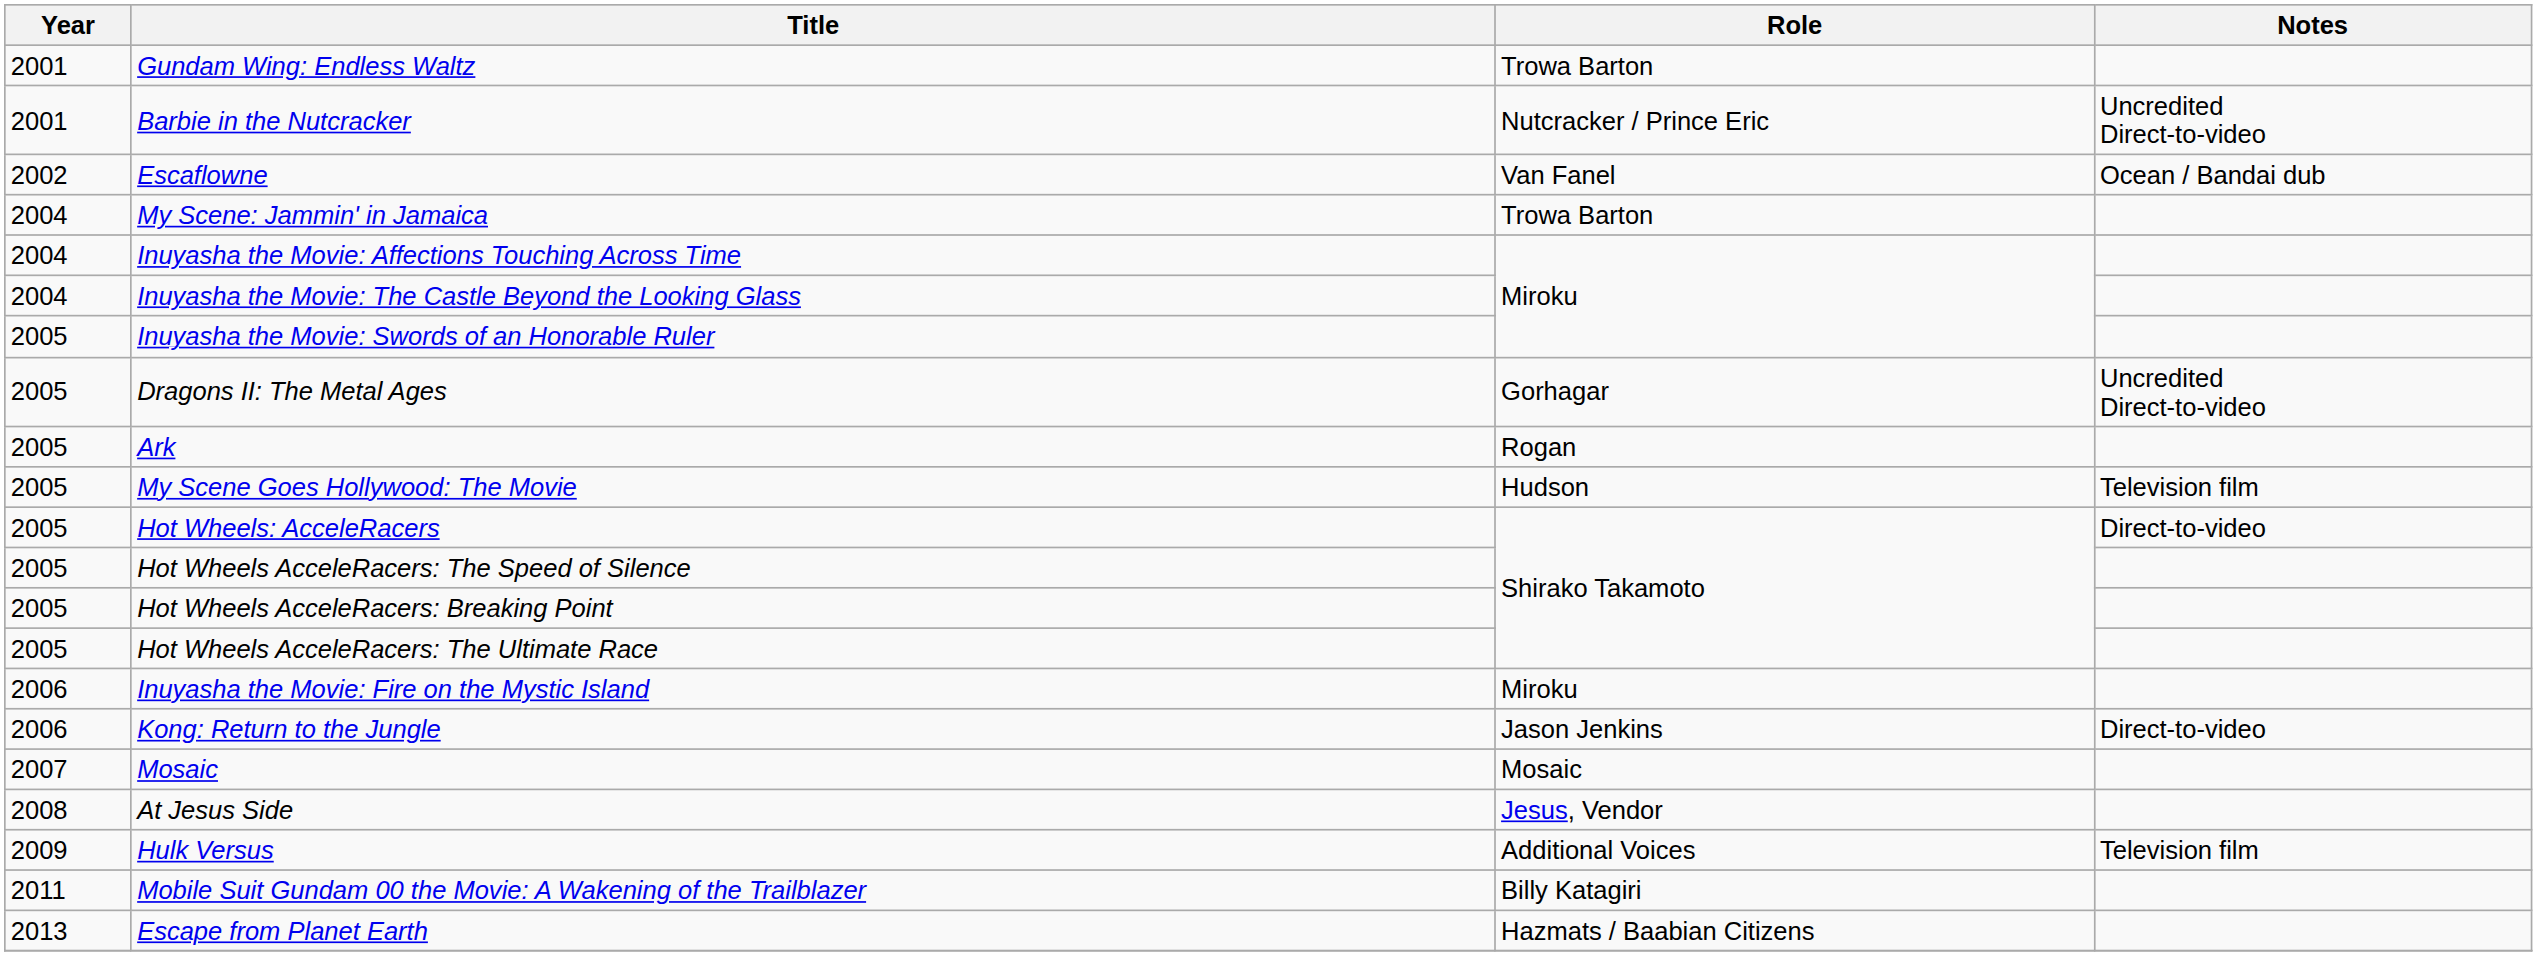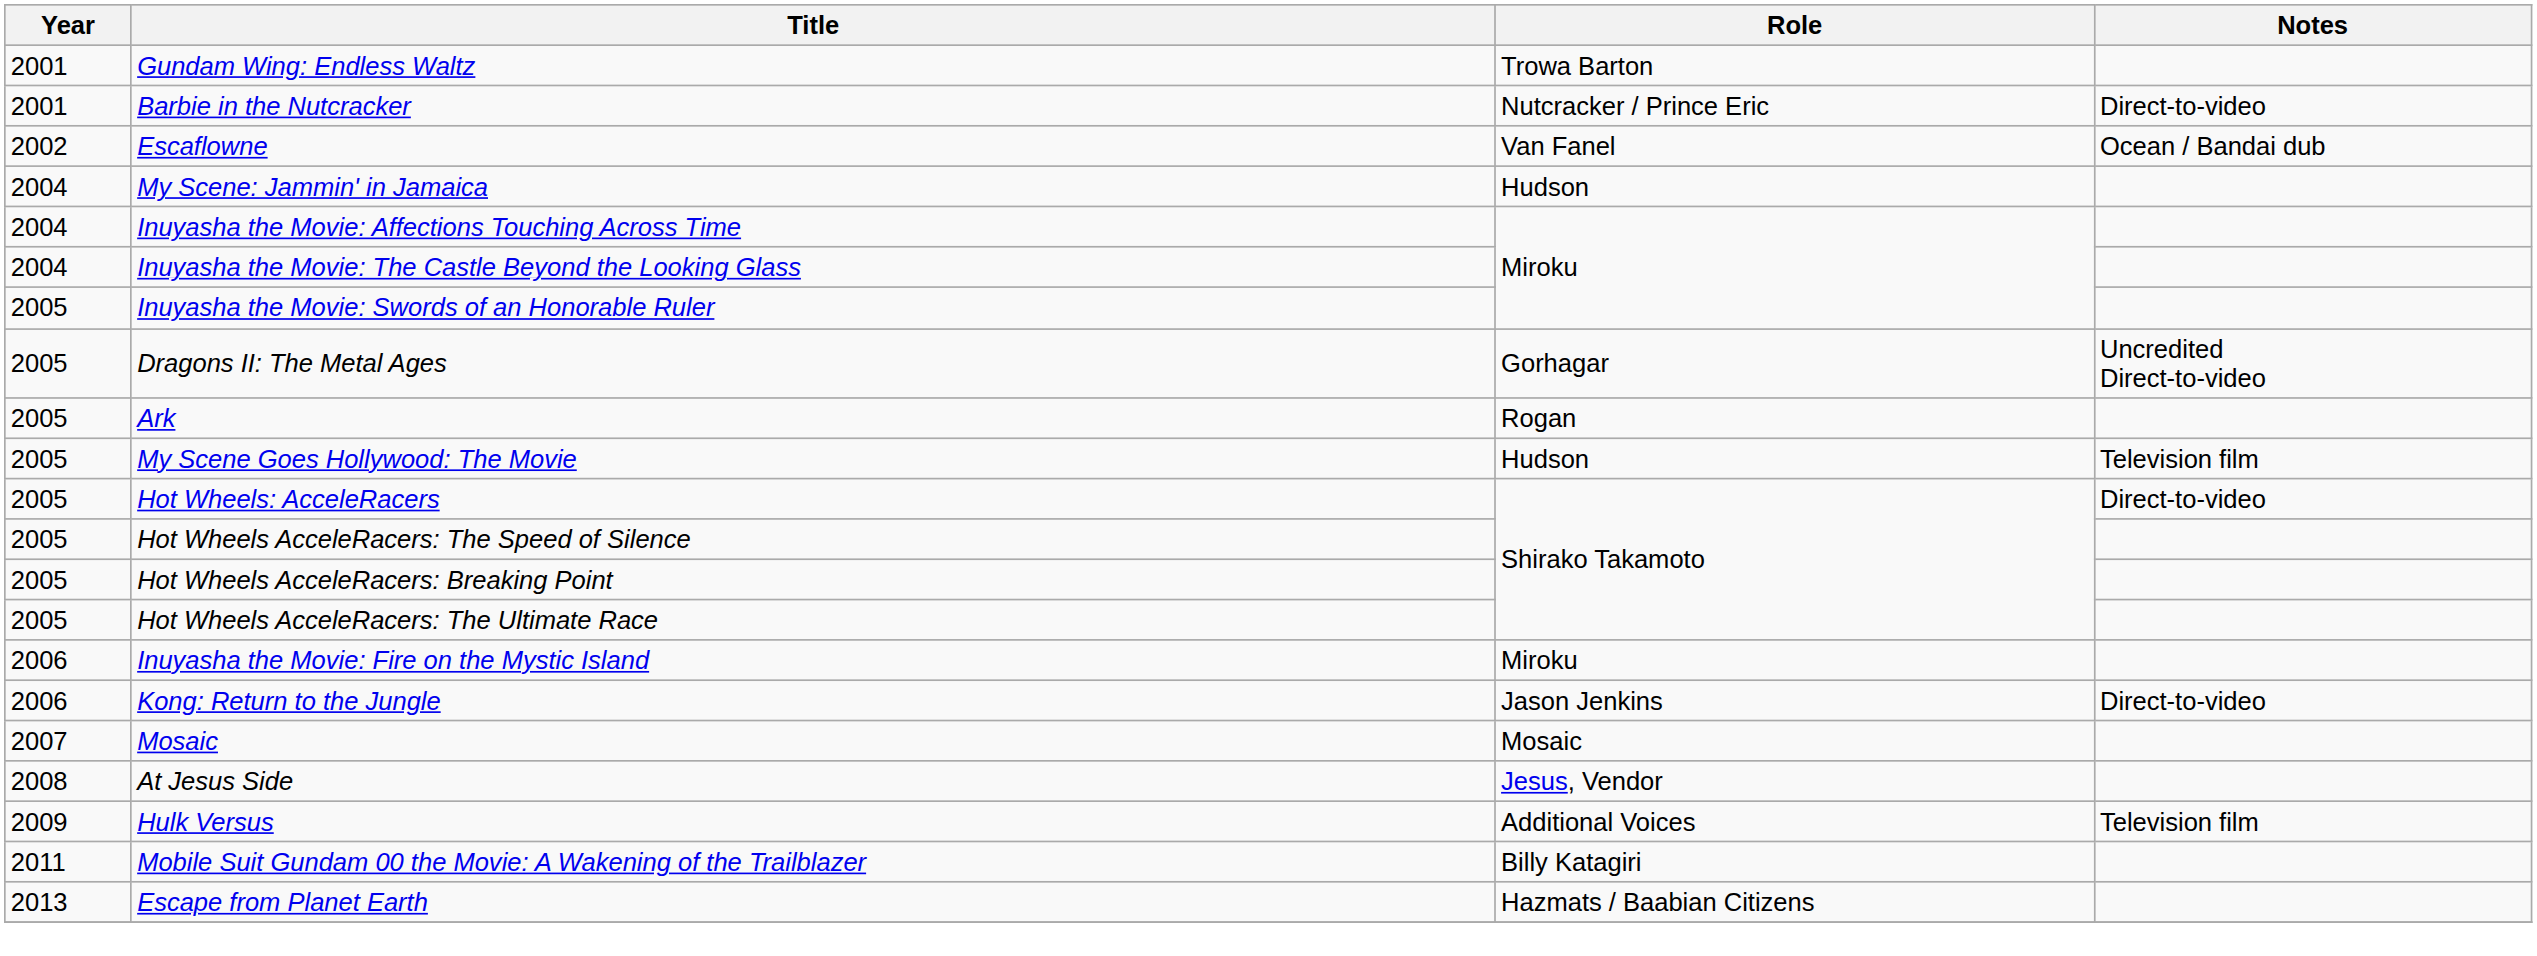 <table class="wikitable sortable plainrowheaders"  style="width:95%; font-size: 95%">
 <tr>
 <th>Year</th>
 <th>Title</th>
 <th>Role</th>
 <th class="unsortable">Notes</th>
 </tr>
 <tr>
 <td>2001</td>
 <td><em><a href='#'>Gundam Wing: Endless Waltz</a></em></td>
 <td>Trowa Barton</td>
 <td></td>
 </tr>
 <tr>
 <td>2001</td>
 <td><em><a href='#'>Barbie in the Nutcracker</a></em></td>
 <td>Nutcracker / Prince Eric</td>
-<td>Uncredited<br>Direct-to-video</td>
+<td>Direct-to-video</td>
 </tr>
 <tr>
 <td>2002</td>
 <td><em><a href='#'>Escaflowne</a></em></td>
 <td>Van Fanel</td>
 <td>Ocean / Bandai dub</td>
 </tr>
 <tr>
 <td>2004</td>
 <td><em><a href='#'>My Scene: Jammin' in Jamaica</a></em></td>
-<td>Trowa Barton</td>
+<td>Hudson</td>
 <td></td>
 </tr>
 <tr>
 <td>2004</td>
 <td><em><a href='#'>Inuyasha the Movie: Affections Touching Across Time</a></em></td>
 <td rowspan="3">Miroku</td>
 <td></td>
 </tr>
 <tr>
 <td>2004</td>
 <td><em><a href='#'>Inuyasha the Movie: The Castle Beyond the Looking Glass</a></em></td>
 <td></td>
 </tr>
 <tr>
 <td>2005</td>
 <td><em><a href='#'>Inuyasha the Movie: Swords of an Honorable Ruler</a></em></td>
 <td></td>
 </tr>
 <tr>
 <td>2005</td>
 <td><em>Dragons II: The Metal Ages</em></td>
 <td>Gorhagar</td>
 <td>Uncredited<br>Direct-to-video</td>
 </tr>
 <tr>
 <td>2005</td>
 <td><em><a href='#'>Ark</a></em></td>
 <td>Rogan</td>
 <td></td>
 </tr>
 <tr>
 <td>2005</td>
 <td><em><a href='#'>My Scene Goes Hollywood: The Movie</a></em></td>
 <td>Hudson</td>
 <td>Television film</td>
 </tr>
 <tr>
 <td>2005</td>
 <td><em><a href='#'>Hot Wheels: AcceleRacers</a></em></td>
 <td rowspan="4">Shirako Takamoto</td>
 <td>Direct-to-video</td>
 </tr>
 <tr>
 <td>2005</td>
 <td><em>Hot Wheels AcceleRacers: The Speed of Silence</em></td>
 <td></td>
 </tr>
 <tr>
 <td>2005</td>
 <td><em>Hot Wheels AcceleRacers: Breaking Point</em></td>
 <td></td>
 </tr>
 <tr>
 <td>2005</td>
 <td><em>Hot Wheels AcceleRacers: The Ultimate Race</em></td>
 <td></td>
 </tr>
 <tr>
 <td>2006</td>
 <td><em><a href='#'>Inuyasha the Movie: Fire on the Mystic Island</a></em></td>
 <td>Miroku</td>
 <td></td>
 </tr>
 <tr>
 <td>2006</td>
 <td><em><a href='#'>Kong: Return to the Jungle</a></em></td>
 <td>Jason Jenkins</td>
 <td>Direct-to-video</td>
 </tr>
 <tr>
 <td>2007</td>
 <td><em><a href='#'>Mosaic</a></em></td>
 <td>Mosaic</td>
 <td></td>
 </tr>
 <tr>
 <td>2008</td>
 <td><em>At Jesus Side</em></td>
 <td><a href='#'>Jesus</a>, Vendor</td>
 <td></td>
 </tr>
 <tr>
 <td>2009</td>
 <td><em><a href='#'>Hulk Versus</a></em></td>
 <td>Additional Voices</td>
 <td>Television film</td>
 </tr>
 <tr>
 <td>2011</td>
 <td><em><a href='#'>Mobile Suit Gundam 00 the Movie: A Wakening of the Trailblazer</a></em></td>
 <td>Billy Katagiri</td>
 <td></td>
 </tr>
 <tr>
 <td>2013</td>
 <td><em><a href='#'>Escape from Planet Earth</a></em></td>
 <td>Hazmats / Baabian Citizens</td>
 <td></td>
 </tr>
 <tr>
 </tr>
 </table>
